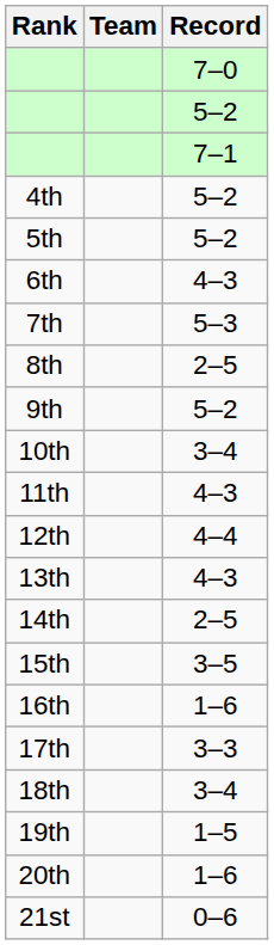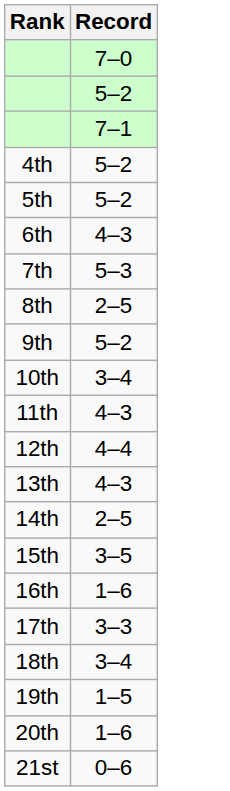 <table class=wikitable style="text-align:center;">
 <tr>
 <th>Rank</th>
-<th>Team</th>
 <th>Record</th>
 </tr>
 <tr style="background-color:#cfc;">
 <td></td>
-<td align=left></td>
 <td>7–0</td>
 </tr>
 <tr style="background-color:#cfc;">
 <td></td>
-<td align=left></td>
 <td>5–2</td>
 </tr>
 <tr style="background-color:#cfc;">
 <td></td>
-<td align=left></td>
 <td>7–1</td>
 </tr>
 <tr>
 <td>4th</td>
-<td align=left></td>
 <td>5–2</td>
 </tr>
 <tr>
 <td>5th</td>
-<td align=left></td>
 <td>5–2</td>
 </tr>
 <tr>
 <td>6th</td>
-<td align=left></td>
 <td>4–3</td>
 </tr>
 <tr>
 <td>7th</td>
-<td align=left></td>
 <td>5–3</td>
 </tr>
 <tr>
 <td>8th</td>
-<td align=left></td>
 <td>2–5</td>
 </tr>
 <tr>
 <td>9th</td>
-<td align=left></td>
 <td>5–2</td>
 </tr>
 <tr>
 <td>10th</td>
-<td align=left></td>
 <td>3–4</td>
 </tr>
 <tr>
 <td>11th</td>
-<td align=left></td>
 <td>4–3</td>
 </tr>
 <tr>
 <td>12th</td>
-<td align=left></td>
 <td>4–4</td>
 </tr>
 <tr>
 <td>13th</td>
-<td align=left></td>
 <td>4–3</td>
 </tr>
 <tr>
 <td>14th</td>
-<td align=left></td>
 <td>2–5</td>
 </tr>
 <tr>
 <td>15th</td>
-<td align=left></td>
 <td>3–5</td>
 </tr>
 <tr>
 <td>16th</td>
-<td align=left></td>
 <td>1–6</td>
 </tr>
 <tr>
 <td>17th</td>
-<td align=left></td>
 <td>3–3</td>
 </tr>
 <tr>
 <td>18th</td>
-<td align=left></td>
 <td>3–4</td>
 </tr>
 <tr>
 <td>19th</td>
-<td align=left></td>
 <td>1–5</td>
 </tr>
 <tr>
 <td>20th</td>
-<td align=left></td>
 <td>1–6</td>
 </tr>
 <tr>
 <td>21st</td>
-<td align=left></td>
 <td>0–6</td>
 </tr>
 </table>
